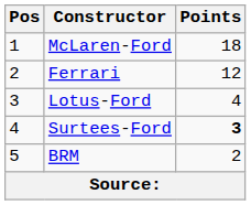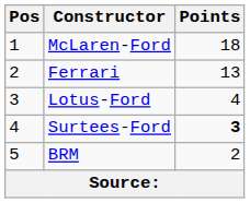 <table class="wikitable" style="font-size: 95%;">
 <tr>
 <th>Pos</th>
 <th>Constructor</th>
 <th>Points</th>
 </tr>
 <tr>
 <td>1</td>
 <td> <a href='#'>McLaren</a>-<a href='#'>Ford</a></td>
 <td align="right">18</td>
 </tr>
 <tr>
 <td>2</td>
 <td> <a href='#'>Ferrari</a></td>
-<td align="right">12</td>
+<td align="right">13</td>
 </tr>
 <tr>
 <td>3</td>
 <td> <a href='#'>Lotus</a>-<a href='#'>Ford</a></td>
 <td align="right">4</td>
 </tr>
 <tr>
 <td>4</td>
 <td> <a href='#'>Surtees</a>-<a href='#'>Ford</a></td>
 <td align="right"><strong>3</strong></td>
 </tr>
 <tr>
 <td>5</td>
 <td> <a href='#'>BRM</a></td>
 <td align="right">2</td>
 </tr>
 <tr>
 <th colspan=4>Source: </th>
 </tr>
 </table>
